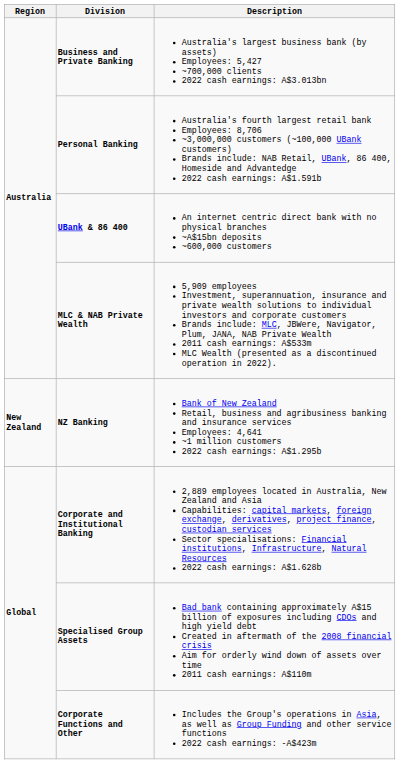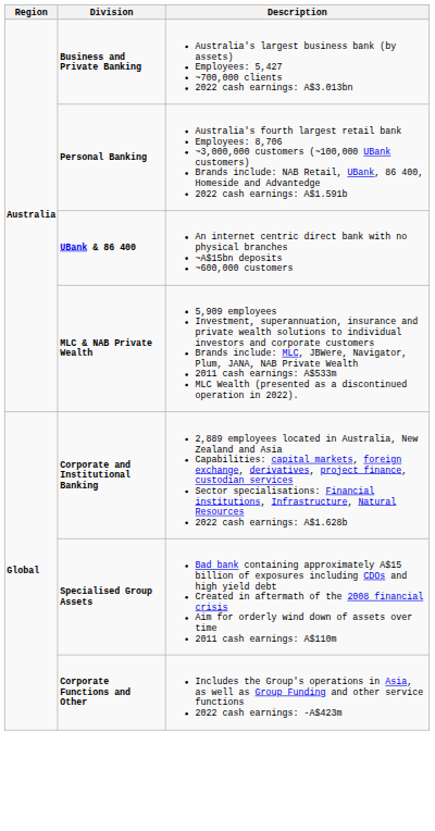 <table class="wikitable">
 <tr>
 <th>Region</th>
 <th>Division</th>
 <th>Description</th>
 </tr>
 <tr>
 <td rowspan="4"><strong>Australia</strong></td>
 <td><strong>Business and Private Banking</strong></td>
 <td><br><ul><li>Australia's largest business bank (by assets)</li><li>Employees: 5,427</li><li>~700,000 clients</li><li>2022 cash earnings: A$3.013bn</li></ul></td>
 </tr>
 <tr>
 <td><strong>Personal Banking</strong></td>
 <td><br><ul><li>Australia's fourth largest retail bank</li><li>Employees: 8,706</li><li>~3,000,000 customers (~100,000 <a href='#'>UBank</a> customers)</li><li>Brands include: NAB Retail, <a href='#'>UBank</a>, 86 400, Homeside and Advantedge</li><li>2022 cash earnings: A$1.591b</li></ul></td>
 </tr>
 <tr>
 <td><strong><a href='#'>UBank</a> & 86 400</strong></td>
 <td><br><ul><li>An internet centric direct bank with no physical branches</li><li>~A$15bn deposits</li><li>~600,000 customers </li></ul></td>
 </tr>
 <tr>
 <td><strong>MLC & NAB Private Wealth</strong></td>
 <td><br><ul><li>5,909 employees</li><li>Investment, superannuation, insurance and private wealth solutions to individual investors and corporate customers</li><li>Brands include: <a href='#'>MLC</a>, JBWere, Navigator, Plum, JANA, NAB Private Wealth</li><li>2011 cash earnings: A$533m</li><li>MLC Wealth (presented as a discontinued operation in 2022).</li></ul></td>
 </tr>
 <tr>
-<td><strong>New Zealand</strong></td>
-<td><strong>NZ Banking</strong></td>
-<td><br><ul><li><a href='#'>Bank of New Zealand</a></li><li>Retail, business and agribusiness banking and insurance services</li><li>Employees: 4,641</li><li>~1 million customers</li><li>2022 cash earnings: A$1.295b</li></ul></td>
-</tr>
-<tr>
 <td rowspan="3"><strong>Global</strong></td>
 <td><strong>Corporate and Institutional Banking</strong></td>
 <td><br><ul><li>2,889 employees located in Australia, New Zealand and Asia</li><li>Capabilities: <a href='#'>capital markets</a>, <a href='#'>foreign exchange</a>, <a href='#'>derivatives</a>, <a href='#'>project finance</a>, <a href='#'>custodian services</a></li><li>Sector specialisations: <a href='#'>Financial institutions</a>, <a href='#'>Infrastructure</a>, <a href='#'>Natural Resources</a></li><li>2022 cash earnings: A$1.628b</li></ul></td>
 </tr>
 <tr>
 <td><strong>Specialised Group Assets</strong></td>
 <td><br><ul><li><a href='#'>Bad bank</a> containing approximately A$15 billion of exposures including <a href='#'>CDOs</a> and high yield debt</li><li>Created in aftermath of the <a href='#'>2008 financial crisis</a></li><li>Aim for orderly wind down of assets over time</li><li>2011 cash earnings: A$110m</li></ul></td>
 </tr>
 <tr>
 <td><strong>Corporate Functions and Other</strong></td>
 <td><br><ul><li>Includes the Group's operations in <a href='#'>Asia</a>, as well as <a href='#'>Group Funding</a> and other service functions</li><li>2022 cash earnings: -A$423m</li></ul></td>
 </tr>
 </table>
